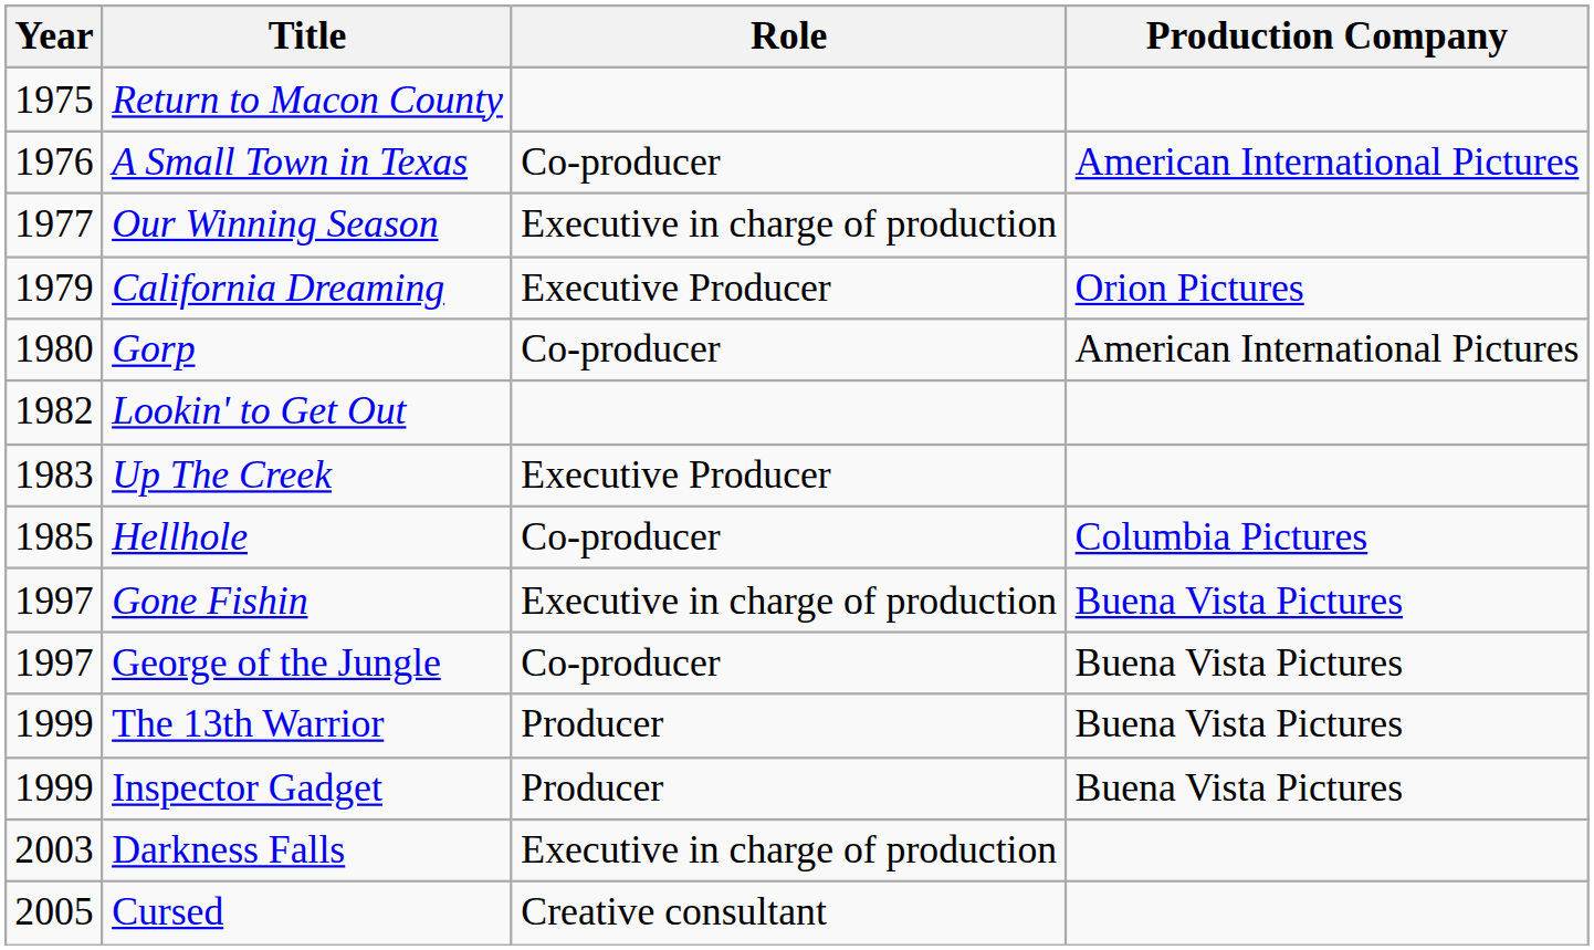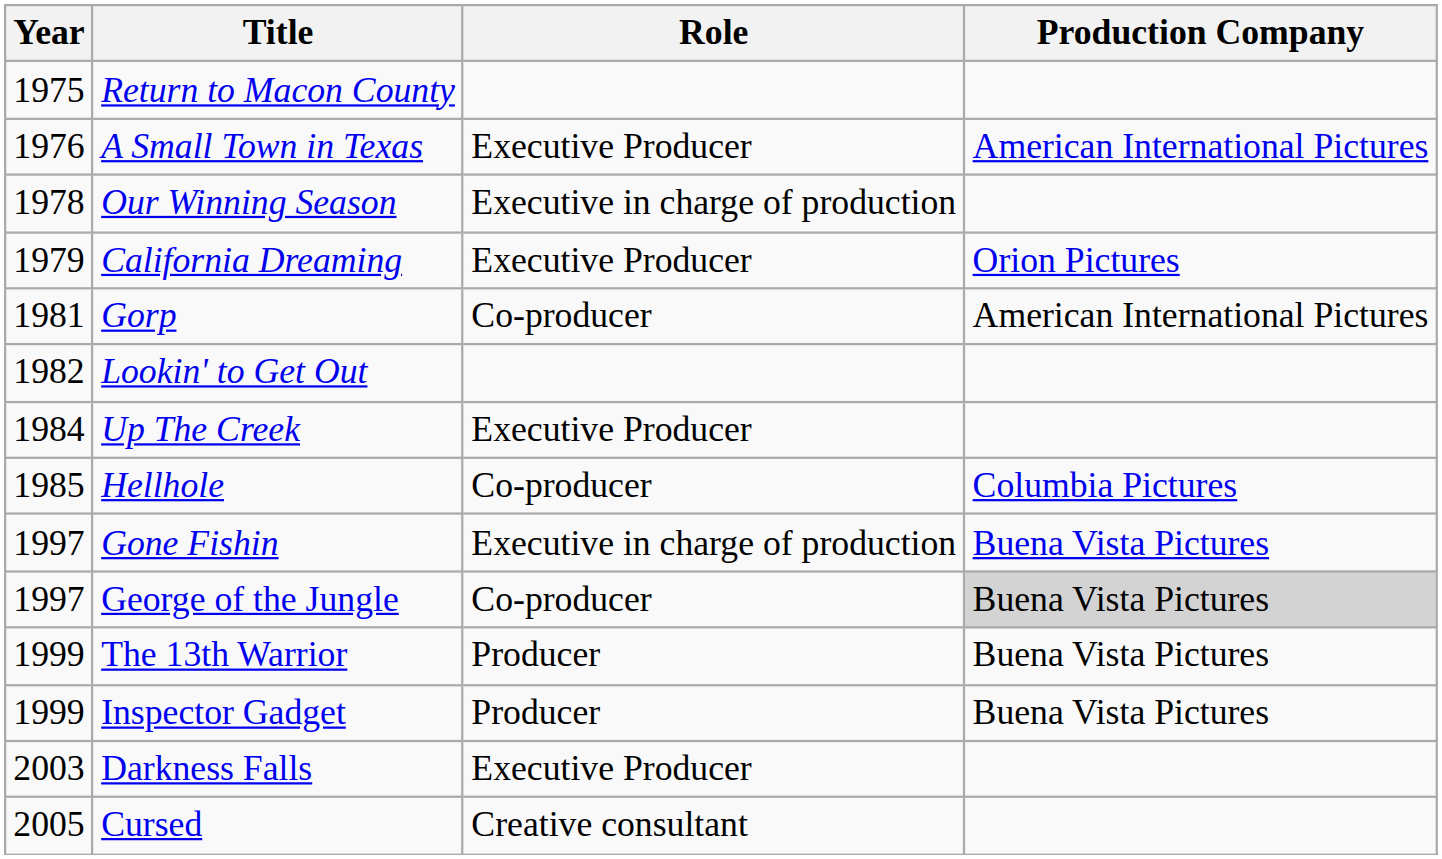 <table class="wikitable">
 <tr>
 <th>Year</th>
 <th>Title</th>
 <th>Role</th>
 <th>Production Company</th>
 </tr>
 <tr>
 <td>1975</td>
 <td><em><a href='#'>Return to Macon County</a></em></td>
 <td></td>
 <td></td>
 </tr>
 <tr>
 <td>1976</td>
 <td><em><a href='#'>A Small Town in Texas</a></em></td>
-<td>Co-producer</td>
+<td>Executive Producer</td>
 <td><a href='#'>American International Pictures</a></td>
 </tr>
 <tr>
-<td>1977</td>
+<td>1978</td>
 <td><em><a href='#'>Our Winning Season</a></em></td>
 <td>Executive in charge of production</td>
 <td></td>
 </tr>
 <tr>
 <td>1979</td>
 <td><a href='#'><em>California Dreaming</em></a></td>
 <td>Executive Producer</td>
 <td><a href='#'>Orion Pictures</a></td>
 </tr>
 <tr>
-<td>1980</td>
+<td>1981</td>
 <td><a href='#'><em>Gorp</em></a></td>
 <td>Co-producer</td>
 <td>American International Pictures</td>
 </tr>
 <tr>
 <td>1982</td>
 <td><em><a href='#'>Lookin' to Get Out</a></em></td>
 <td></td>
 <td></td>
 </tr>
 <tr>
-<td>1983</td>
+<td>1984</td>
 <td><a href='#'><em>Up The Creek</em></a></td>
 <td>Executive Producer</td>
 <td></td>
 </tr>
 <tr>
 <td>1985</td>
 <td><a href='#'><em>Hellhole</em></a></td>
 <td>Co-producer</td>
 <td><a href='#'>Columbia Pictures</a></td>
 </tr>
 <tr>
 <td>1997</td>
 <td><a href='#'><em>Gone Fishin<strong></a></td>
 <td>Executive in charge of production</td>
 <td><a href='#'>Buena Vista Pictures</a></td>
 </tr>
 <tr>
 <td>1997</td>
 <td></em><a href='#'>George of the Jungle</a><em></td>
 <td>Co-producer</td>
-<td>Buena Vista Pictures</td>
+<td style="background: lightgrey;">Buena Vista Pictures</td>
 </tr>
 <tr>
 <td>1999</td>
 <td></em><a href='#'>The 13th Warrior</a><em></td>
 <td>Producer</td>
 <td>Buena Vista Pictures</td>
 </tr>
 <tr>
 <td>1999</td>
 <td></em><a href='#'>Inspector Gadget</a><em></td>
 <td>Producer</td>
 <td>Buena Vista Pictures</td>
 </tr>
 <tr>
 <td>2003</td>
 <td></em><a href='#'>Darkness Falls</a><em></td>
-<td>Executive in charge of production</td>
+<td>Executive Producer</td>
 <td></td>
 </tr>
 <tr>
 <td>2005</td>
 <td></em><a href='#'>Cursed</a><em></td>
 <td>Creative consultant</td>
 <td></td>
 </tr>
 </table>
